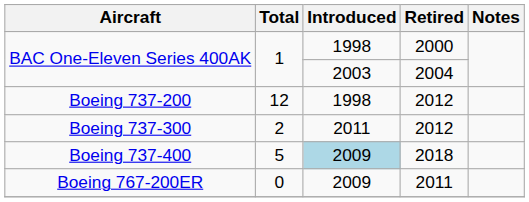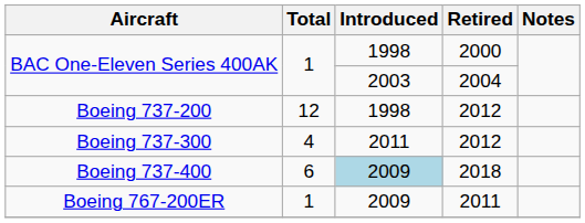 <table class="wikitable" style="margin:0.5em auto; text-align:center">
 <tr>
 <th>Aircraft</th>
 <th>Total</th>
 <th>Introduced</th>
 <th>Retired</th>
 <th>Notes</th>
 </tr>
 <tr>
 <td rowspan=2><a href='#'>BAC One-Eleven Series 400AK</a></td>
 <td rowspan=2>1</td>
 <td>1998</td>
 <td>2000</td>
 <td rowspan=2></td>
 </tr>
 <tr>
 <td>2003</td>
 <td>2004</td>
 </tr>
 <tr>
 <td><a href='#'>Boeing 737-200</a></td>
 <td>12</td>
 <td>1998</td>
 <td>2012</td>
 <td></td>
 </tr>
 <tr>
 <td><a href='#'>Boeing 737-300</a></td>
-<td>2</td>
+<td>4</td>
 <td>2011</td>
 <td>2012</td>
 <td></td>
 </tr>
 <tr>
 <td><a href='#'>Boeing 737-400</a></td>
-<td>5</td>
+<td>6</td>
 <td style="background: lightblue;">2009</td>
 <td>2018</td>
 <td></td>
 </tr>
 <tr>
 <td><a href='#'>Boeing 767-200ER</a></td>
-<td>0</td>
+<td>1</td>
 <td>2009</td>
 <td>2011</td>
 <td></td>
 </tr>
 <tr>
 </tr>
 </table>
